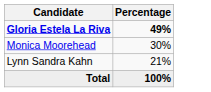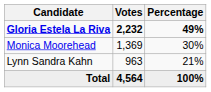 <table class="wikitable" style="text-align:right;">
 <tr>
 <th>Candidate</th>
+<th>Votes</th>
 <th>Percentage</th>
 </tr>
 <tr>
 <td><strong><a href='#'>Gloria Estela La Riva</a></strong></td>
+<td><strong>2,232</strong></td>
 <td><strong>49%</strong></td>
 </tr>
 <tr>
 <td style="text-align:left;"><a href='#'>Monica Moorehead</a></td>
+<td>1,369</td>
 <td>30%</td>
 </tr>
 <tr>
 <td style="text-align:left;">Lynn Sandra Kahn</td>
+<td>963</td>
 <td>21%</td>
 </tr>
 <tr style="background:#eee;">
 <td style="margin-right:0.50px"><strong>Total</strong></td>
+<td style="margin-right:0.50px"><strong>4,564</strong></td>
 <td style="margin-right:0.50px"><strong>100%</strong></td>
 </tr>
 </table>
